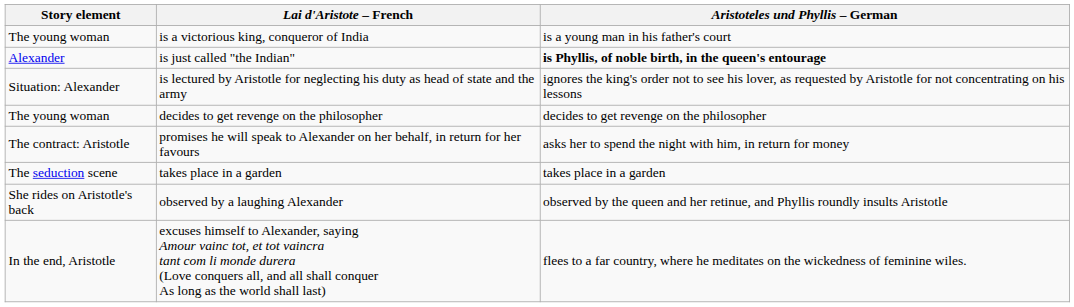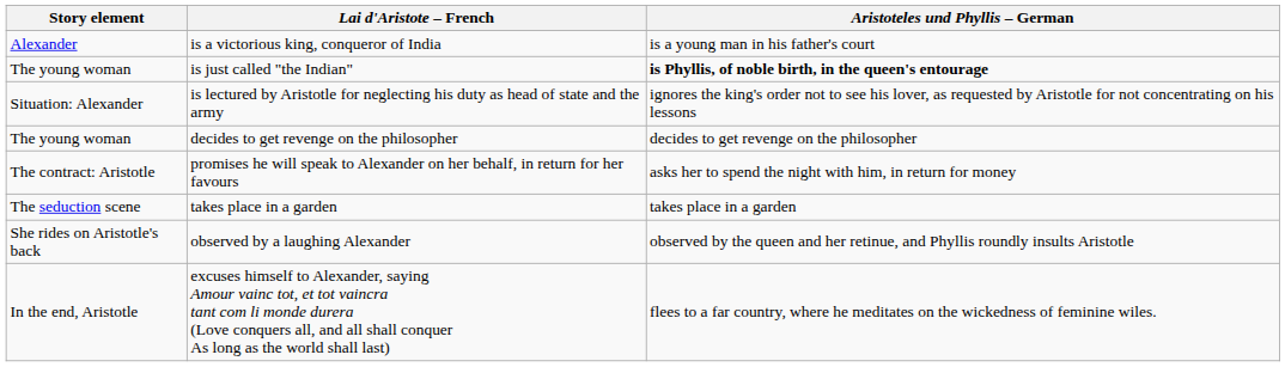 <table class="wikitable" style="margin:1em auto; text-align:left; width:80%;">
 <tr>
 <th width=>Story element</th>
 <th width=><em>Lai d'Aristote</em> – French</th>
 <th width=><em>Aristoteles und Phyllis</em> – German</th>
 </tr>
 <tr>
-<td>The young woman</td>
+<td><a href='#'>Alexander</a></td>
 <td>is a victorious king, conqueror of India</td>
 <td>is a young man in his father's court</td>
 </tr>
 <tr>
-<td><a href='#'>Alexander</a></td>
+<td>The young woman</td>
 <td>is just called "the Indian"</td>
 <td><strong>is Phyllis, of noble birth, in the queen's entourage</strong></td>
 </tr>
 <tr>
 <td>Situation: Alexander</td>
 <td>is lectured by Aristotle for neglecting his duty as head of state and the army</td>
 <td>ignores the king's order not to see his lover, as requested by Aristotle for not concentrating on his lessons</td>
 </tr>
 <tr>
 <td>The young woman</td>
 <td>decides to get revenge on the philosopher</td>
 <td>decides to get revenge on the philosopher</td>
 </tr>
 <tr>
 <td>The contract: Aristotle</td>
 <td>promises he will speak to Alexander on her behalf, in return for her favours</td>
 <td>asks her to spend the night with him, in return for money</td>
 </tr>
 <tr>
 <td>The <a href='#'>seduction</a> scene</td>
 <td>takes place in a garden</td>
 <td>takes place in a garden</td>
 </tr>
 <tr>
 <td>She rides on Aristotle's back</td>
 <td>observed by a laughing Alexander</td>
 <td>observed by the queen and her retinue, and Phyllis roundly insults Aristotle</td>
 </tr>
 <tr>
 <td>In the end, Aristotle</td>
 <td>excuses himself to Alexander, saying<br><em>Amour vainc tot, et tot vaincra<br>tant com li monde durera</em><br>(Love conquers all, and all shall conquer<br>As long as the world shall last)</td>
 <td>flees to a far country, where he meditates on the wickedness of feminine wiles.</td>
 </tr>
 </table>
